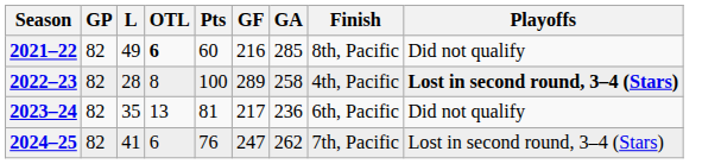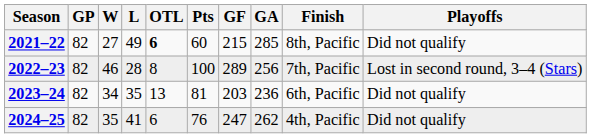 <table class="wikitable">
 <tr style="font-weight:bold; background:#ddd;">
 <th scope=col>Season</th>
 <th scope=col>GP</th>
+<th scope=col>W</th>
 <th scope=col>L</th>
 <th scope=col>OTL</th>
 <th scope=col>Pts</th>
 <th scope=col>GF</th>
 <th scope=col>GA</th>
 <th scope=col>Finish</th>
 <th scope=col>Playoffs</th>
 </tr>
 <tr>
 <th scope=row><a href='#'>2021–22</a></th>
 <td>82</td>
+<td>27</td>
 <td>49</td>
 <td><strong>6</strong></td>
 <td>60</td>
-<td>216</td>
+<td>215</td>
 <td>285</td>
 <td>8th, Pacific</td>
 <td>Did not qualify</td>
 </tr>
 <tr style="background:#eee;">
 <th scope=row><a href='#'>2022–23</a></th>
 <td>82</td>
+<td>46</td>
 <td>28</td>
 <td>8</td>
 <td>100</td>
 <td>289</td>
-<td>258</td>
-<td>4th, Pacific</td>
-<td><strong>Lost in second round, 3–4 (<a href='#'>Stars</a>)</strong></td>
+<td>256</td>
+<td>7th, Pacific</td>
+<td>Lost in second round, 3–4 (<a href='#'>Stars</a>)</td>
 </tr>
 <tr>
 <th scope=row><a href='#'>2023–24</a></th>
 <td>82</td>
+<td>34</td>
 <td>35</td>
 <td>13</td>
 <td>81</td>
-<td>217</td>
+<td>203</td>
 <td>236</td>
 <td>6th, Pacific</td>
 <td>Did not qualify</td>
 </tr>
 <tr style="background:#eee;">
 <th scope=row><a href='#'>2024–25</a></th>
 <td>82</td>
+<td>35</td>
 <td>41</td>
 <td>6</td>
 <td>76</td>
 <td>247</td>
 <td>262</td>
-<td>7th, Pacific</td>
-<td>Lost in second round, 3–4 (<a href='#'>Stars</a>)</td>
+<td>4th, Pacific</td>
+<td>Did not qualify</td>
 </tr>
 </table>
